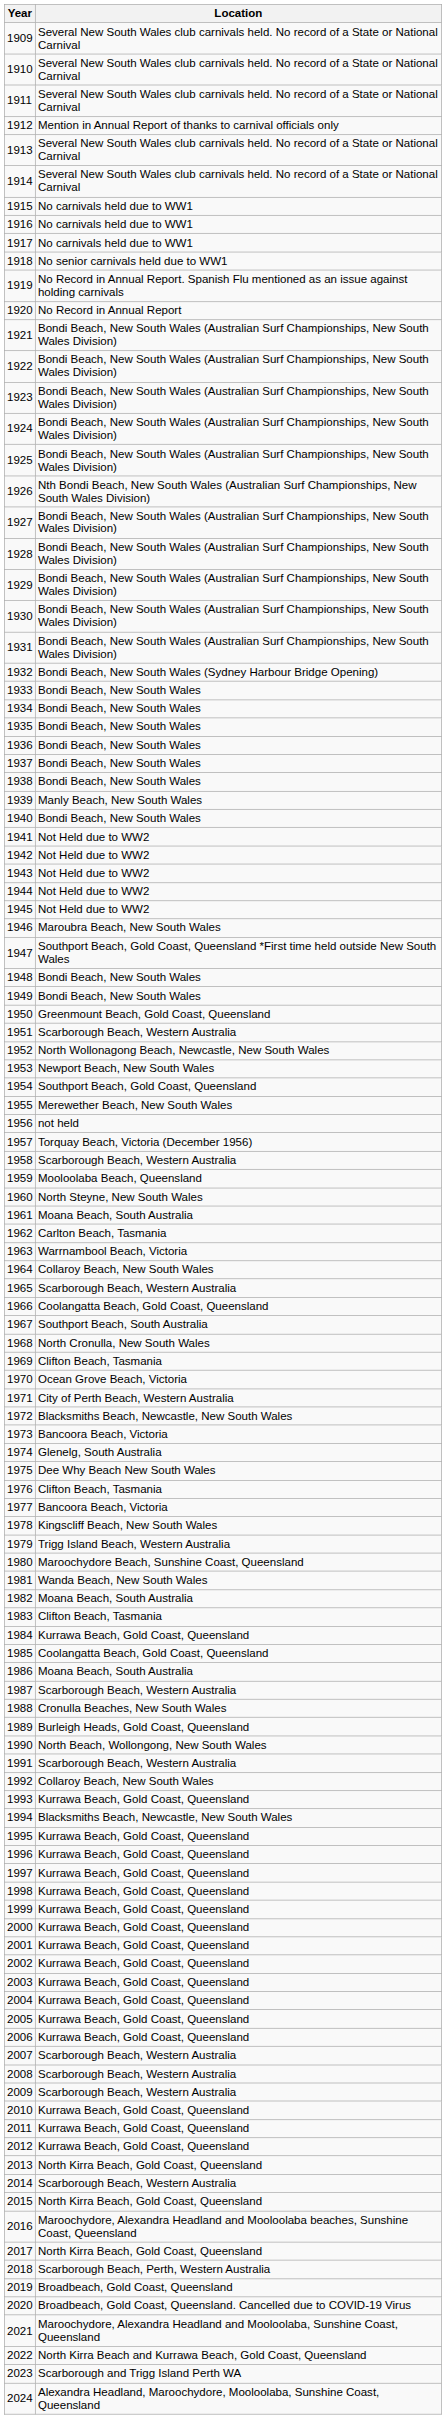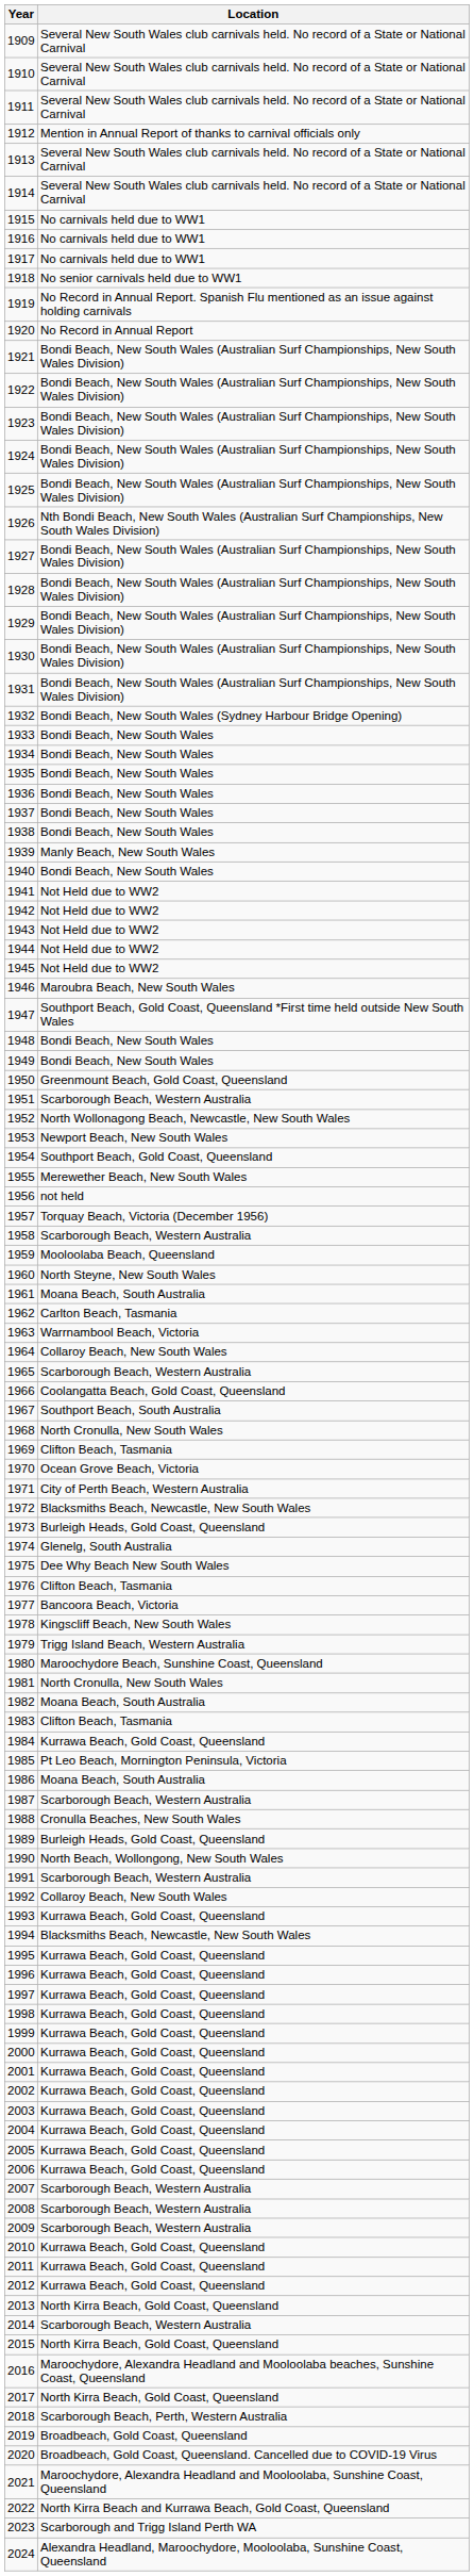 <table class=wikitable>
 <tr>
 <th>Year</th>
 <th>Location</th>
 </tr>
 <tr>
 <td>1909</td>
 <td>Several New South Wales club carnivals held. No record of a State or National Carnival</td>
 </tr>
 <tr>
 <td>1910</td>
 <td>Several New South Wales club carnivals held. No record of a State or National Carnival</td>
 </tr>
 <tr>
 <td>1911</td>
 <td>Several New South Wales club carnivals held. No record of a State or National Carnival</td>
 </tr>
 <tr>
 <td>1912</td>
 <td>Mention in Annual Report of thanks to carnival officials only</td>
 </tr>
 <tr>
 <td>1913</td>
 <td>Several New South Wales club carnivals held. No record of a State or National Carnival</td>
 </tr>
 <tr>
 <td>1914</td>
 <td>Several New South Wales club carnivals held. No record of a State or National Carnival</td>
 </tr>
 <tr>
 <td>1915</td>
 <td>No carnivals held due to WW1</td>
 </tr>
 <tr>
 <td>1916</td>
 <td>No carnivals held due to WW1</td>
 </tr>
 <tr>
 <td>1917</td>
 <td>No carnivals held due to WW1</td>
 </tr>
 <tr>
 <td>1918</td>
 <td>No senior carnivals held due to WW1</td>
 </tr>
 <tr>
 <td>1919</td>
 <td>No Record in Annual Report. Spanish Flu mentioned as an issue against holding carnivals</td>
 </tr>
 <tr>
 <td>1920</td>
 <td>No Record in Annual Report</td>
 </tr>
 <tr>
 <td>1921</td>
 <td>Bondi Beach, New South Wales (Australian Surf Championships, New South Wales Division)</td>
 </tr>
 <tr>
 <td>1922</td>
 <td>Bondi Beach, New South Wales (Australian Surf Championships, New South Wales Division)</td>
 </tr>
 <tr>
 <td>1923</td>
 <td>Bondi Beach, New South Wales (Australian Surf Championships, New South Wales Division)</td>
 </tr>
 <tr>
 <td>1924</td>
 <td>Bondi Beach, New South Wales (Australian Surf Championships, New South Wales Division)</td>
 </tr>
 <tr>
 <td>1925</td>
 <td>Bondi Beach, New South Wales (Australian Surf Championships, New South Wales Division)</td>
 </tr>
 <tr>
 <td>1926</td>
 <td>Nth Bondi Beach, New South Wales (Australian Surf Championships, New South Wales Division)</td>
 </tr>
 <tr>
 <td>1927</td>
 <td>Bondi Beach, New South Wales (Australian Surf Championships, New South Wales Division)</td>
 </tr>
 <tr>
 <td>1928</td>
 <td>Bondi Beach, New South Wales (Australian Surf Championships, New South Wales Division)</td>
 </tr>
 <tr>
 <td>1929</td>
 <td>Bondi Beach, New South Wales (Australian Surf Championships, New South Wales Division)</td>
 </tr>
 <tr>
 <td>1930</td>
 <td>Bondi Beach, New South Wales (Australian Surf Championships, New South Wales Division)</td>
 </tr>
 <tr>
 <td>1931</td>
 <td>Bondi Beach, New South Wales (Australian Surf Championships, New South Wales Division)</td>
 </tr>
 <tr>
 <td>1932</td>
 <td>Bondi Beach, New South Wales (Sydney Harbour Bridge Opening)</td>
 </tr>
 <tr>
 <td>1933</td>
 <td>Bondi Beach, New South Wales</td>
 </tr>
 <tr>
 <td>1934</td>
 <td>Bondi Beach, New South Wales</td>
 </tr>
 <tr>
 <td>1935</td>
 <td>Bondi Beach, New South Wales</td>
 </tr>
 <tr>
 <td>1936</td>
 <td>Bondi Beach, New South Wales</td>
 </tr>
 <tr>
 <td>1937</td>
 <td>Bondi Beach, New South Wales</td>
 </tr>
 <tr>
 <td>1938</td>
 <td>Bondi Beach, New South Wales</td>
 </tr>
 <tr>
 <td>1939</td>
 <td>Manly Beach, New South Wales</td>
 </tr>
 <tr>
 <td>1940</td>
 <td>Bondi Beach, New South Wales</td>
 </tr>
 <tr>
 <td>1941</td>
 <td>Not Held due to WW2</td>
 </tr>
 <tr>
 <td>1942</td>
 <td>Not Held due to WW2</td>
 </tr>
 <tr>
 <td>1943</td>
 <td>Not Held due to WW2</td>
 </tr>
 <tr>
 <td>1944</td>
 <td>Not Held due to WW2</td>
 </tr>
 <tr>
 <td>1945</td>
 <td>Not Held due to WW2</td>
 </tr>
 <tr>
 <td>1946</td>
 <td>Maroubra Beach, New South Wales</td>
 </tr>
 <tr>
 <td>1947</td>
 <td>Southport Beach, Gold Coast, Queensland *First time held outside New South Wales</td>
 </tr>
 <tr>
 <td>1948</td>
 <td>Bondi Beach, New South Wales</td>
 </tr>
 <tr>
 <td>1949</td>
 <td>Bondi Beach, New South Wales</td>
 </tr>
 <tr>
 <td>1950</td>
 <td>Greenmount Beach, Gold Coast, Queensland</td>
 </tr>
 <tr>
 <td>1951</td>
 <td>Scarborough Beach, Western Australia</td>
 </tr>
 <tr>
 <td>1952</td>
 <td>North Wollonagong Beach, Newcastle, New South Wales</td>
 </tr>
 <tr>
 <td>1953</td>
 <td>Newport Beach, New South Wales</td>
 </tr>
 <tr>
 <td>1954</td>
 <td>Southport Beach, Gold Coast, Queensland</td>
 </tr>
 <tr>
 <td>1955</td>
 <td>Merewether Beach, New South Wales</td>
 </tr>
 <tr>
 <td>1956</td>
 <td>not held</td>
 </tr>
 <tr>
 <td>1957</td>
 <td>Torquay Beach, Victoria (December 1956)</td>
 </tr>
 <tr>
 <td>1958</td>
 <td>Scarborough Beach, Western Australia</td>
 </tr>
 <tr>
 <td>1959</td>
 <td>Mooloolaba Beach, Queensland</td>
 </tr>
 <tr>
 <td>1960</td>
 <td>North Steyne, New South Wales</td>
 </tr>
 <tr>
 <td>1961</td>
 <td>Moana Beach, South Australia</td>
 </tr>
 <tr>
 <td>1962</td>
 <td>Carlton Beach, Tasmania</td>
 </tr>
 <tr>
 <td>1963</td>
 <td>Warrnambool Beach, Victoria</td>
 </tr>
 <tr>
 <td>1964</td>
 <td>Collaroy Beach, New South Wales</td>
 </tr>
 <tr>
 <td>1965</td>
 <td>Scarborough Beach, Western Australia</td>
 </tr>
 <tr>
 <td>1966</td>
 <td>Coolangatta Beach, Gold Coast, Queensland</td>
 </tr>
 <tr>
 <td>1967</td>
 <td>Southport Beach, South Australia</td>
 </tr>
 <tr>
 <td>1968</td>
 <td>North Cronulla, New South Wales</td>
 </tr>
 <tr>
 <td>1969</td>
 <td>Clifton Beach, Tasmania</td>
 </tr>
 <tr>
 <td>1970</td>
 <td>Ocean Grove Beach, Victoria</td>
 </tr>
 <tr>
 <td>1971</td>
 <td>City of Perth Beach, Western Australia</td>
 </tr>
 <tr>
 <td>1972</td>
 <td>Blacksmiths Beach, Newcastle, New South Wales</td>
 </tr>
 <tr>
 <td>1973</td>
-<td>Bancoora Beach, Victoria</td>
+<td>Burleigh Heads, Gold Coast, Queensland</td>
 </tr>
 <tr>
 <td>1974</td>
 <td>Glenelg, South Australia</td>
 </tr>
 <tr>
 <td>1975</td>
 <td>Dee Why Beach New South Wales</td>
 </tr>
 <tr>
 <td>1976</td>
 <td>Clifton Beach, Tasmania</td>
 </tr>
 <tr>
 <td>1977</td>
 <td>Bancoora Beach, Victoria</td>
 </tr>
 <tr>
 <td>1978</td>
 <td>Kingscliff Beach, New South Wales</td>
 </tr>
 <tr>
 <td>1979</td>
 <td>Trigg Island Beach, Western Australia</td>
 </tr>
 <tr>
 <td>1980</td>
 <td>Maroochydore Beach, Sunshine Coast, Queensland</td>
 </tr>
 <tr>
 <td>1981</td>
-<td>Wanda Beach, New South Wales</td>
+<td>North Cronulla, New South Wales</td>
 </tr>
 <tr>
 <td>1982</td>
 <td>Moana Beach, South Australia</td>
 </tr>
 <tr>
 <td>1983</td>
 <td>Clifton Beach, Tasmania</td>
 </tr>
 <tr>
 <td>1984</td>
 <td>Kurrawa Beach, Gold Coast, Queensland</td>
 </tr>
 <tr>
 <td>1985</td>
-<td>Coolangatta Beach, Gold Coast, Queensland</td>
+<td>Pt Leo Beach, Mornington Peninsula, Victoria</td>
 </tr>
 <tr>
 <td>1986</td>
 <td>Moana Beach, South Australia</td>
 </tr>
 <tr>
 <td>1987</td>
 <td>Scarborough Beach, Western Australia</td>
 </tr>
 <tr>
 <td>1988</td>
 <td>Cronulla Beaches, New South Wales</td>
 </tr>
 <tr>
 <td>1989</td>
 <td>Burleigh Heads, Gold Coast, Queensland</td>
 </tr>
 <tr>
 <td>1990</td>
 <td>North Beach, Wollongong, New South Wales</td>
 </tr>
 <tr>
 <td>1991</td>
 <td>Scarborough Beach, Western Australia</td>
 </tr>
 <tr>
 <td>1992</td>
 <td>Collaroy Beach, New South Wales</td>
 </tr>
 <tr>
 <td>1993</td>
 <td>Kurrawa Beach, Gold Coast, Queensland</td>
 </tr>
 <tr>
 <td>1994</td>
 <td>Blacksmiths Beach, Newcastle, New South Wales</td>
 </tr>
 <tr>
 <td>1995</td>
 <td>Kurrawa Beach, Gold Coast, Queensland</td>
 </tr>
 <tr>
 <td>1996</td>
 <td>Kurrawa Beach, Gold Coast, Queensland</td>
 </tr>
 <tr>
 <td>1997</td>
 <td>Kurrawa Beach, Gold Coast, Queensland</td>
 </tr>
 <tr>
 <td>1998</td>
 <td>Kurrawa Beach, Gold Coast, Queensland</td>
 </tr>
 <tr>
 <td>1999</td>
 <td>Kurrawa Beach, Gold Coast, Queensland</td>
 </tr>
 <tr>
 <td>2000</td>
 <td>Kurrawa Beach, Gold Coast, Queensland</td>
 </tr>
 <tr>
 <td>2001</td>
 <td>Kurrawa Beach, Gold Coast, Queensland</td>
 </tr>
 <tr>
 <td>2002</td>
 <td>Kurrawa Beach, Gold Coast, Queensland</td>
 </tr>
 <tr>
 <td>2003</td>
 <td>Kurrawa Beach, Gold Coast, Queensland</td>
 </tr>
 <tr>
 <td>2004</td>
 <td>Kurrawa Beach, Gold Coast, Queensland</td>
 </tr>
 <tr>
 <td>2005</td>
 <td>Kurrawa Beach, Gold Coast, Queensland</td>
 </tr>
 <tr>
 <td>2006</td>
 <td>Kurrawa Beach, Gold Coast, Queensland</td>
 </tr>
 <tr>
 <td>2007</td>
 <td>Scarborough Beach, Western Australia</td>
 </tr>
 <tr>
 <td>2008</td>
 <td>Scarborough Beach, Western Australia</td>
 </tr>
 <tr>
 <td>2009</td>
 <td>Scarborough Beach, Western Australia</td>
 </tr>
 <tr>
 <td>2010</td>
 <td>Kurrawa Beach, Gold Coast, Queensland</td>
 </tr>
 <tr>
 <td>2011</td>
 <td>Kurrawa Beach, Gold Coast, Queensland</td>
 </tr>
 <tr>
 <td>2012</td>
 <td>Kurrawa Beach, Gold Coast, Queensland</td>
 </tr>
 <tr>
 <td>2013</td>
 <td>North Kirra Beach, Gold Coast, Queensland</td>
 </tr>
 <tr>
 <td>2014</td>
 <td>Scarborough Beach, Western Australia</td>
 </tr>
 <tr>
 <td>2015</td>
 <td>North Kirra Beach, Gold Coast, Queensland</td>
 </tr>
 <tr>
 <td>2016</td>
 <td>Maroochydore, Alexandra Headland and Mooloolaba beaches, Sunshine Coast, Queensland</td>
 </tr>
 <tr>
 <td>2017</td>
 <td>North Kirra Beach, Gold Coast, Queensland</td>
 </tr>
 <tr>
 <td>2018</td>
 <td>Scarborough Beach, Perth, Western Australia</td>
 </tr>
 <tr>
 <td>2019</td>
 <td>Broadbeach, Gold Coast, Queensland</td>
 </tr>
 <tr>
 <td>2020</td>
 <td>Broadbeach, Gold Coast, Queensland.  Cancelled due to COVID-19 Virus</td>
 </tr>
 <tr>
 <td>2021</td>
 <td>Maroochydore, Alexandra Headland and Mooloolaba, Sunshine Coast, Queensland</td>
 </tr>
 <tr>
 <td>2022</td>
 <td>North Kirra Beach and Kurrawa Beach, Gold Coast, Queensland</td>
 </tr>
 <tr>
 <td>2023</td>
 <td>Scarborough and Trigg Island Perth WA</td>
 </tr>
 <tr>
 <td>2024</td>
 <td>Alexandra Headland, Maroochydore, Mooloolaba, Sunshine Coast, Queensland</td>
 </tr>
 </table>
